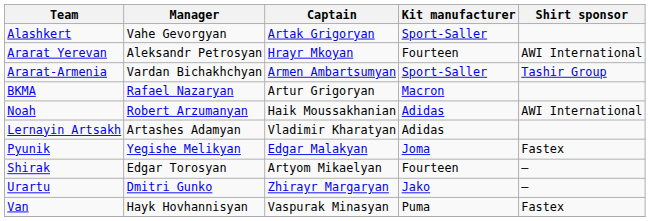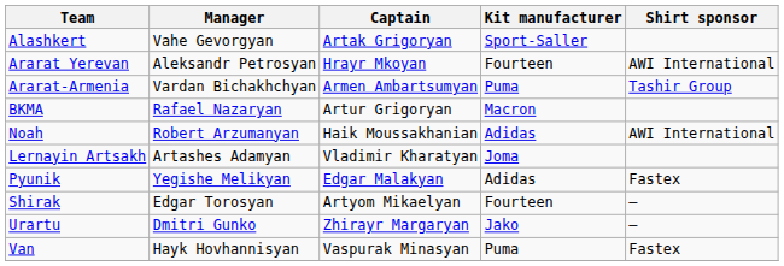 <table class="wikitable sortable" style="text-align: left;">
 <tr>
 <th>Team</th>
 <th>Manager</th>
 <th>Captain</th>
 <th>Kit manufacturer</th>
 <th>Shirt sponsor</th>
 </tr>
 <tr>
 <td><a href='#'>Alashkert</a></td>
 <td> Vahe Gevorgyan</td>
 <td> <a href='#'>Artak Grigoryan</a></td>
 <td><a href='#'>Sport-Saller</a></td>
 <td></td>
 </tr>
 <tr>
 <td><a href='#'>Ararat Yerevan</a></td>
 <td> Aleksandr Petrosyan</td>
 <td> <a href='#'>Hrayr Mkoyan</a></td>
 <td>Fourteen</td>
 <td>AWI International</td>
 </tr>
 <tr>
 <td><a href='#'>Ararat-Armenia</a></td>
 <td> Vardan Bichakhchyan</td>
 <td> <a href='#'>Armen Ambartsumyan</a></td>
-<td><a href='#'>Sport-Saller</a></td>
+<td><a href='#'>Puma</a></td>
 <td><a href='#'>Tashir Group</a></td>
 </tr>
 <tr>
 <td><a href='#'>BKMA</a></td>
 <td> <a href='#'>Rafael Nazaryan</a></td>
 <td> Artur Grigoryan</td>
 <td><a href='#'>Macron</a></td>
 <td></td>
 </tr>
 <tr>
 <td><a href='#'>Noah</a></td>
 <td> <a href='#'>Robert Arzumanyan</a></td>
 <td> Haik Moussakhanian</td>
 <td><a href='#'>Adidas</a></td>
 <td>AWI International</td>
 </tr>
 <tr>
 <td><a href='#'>Lernayin Artsakh</a></td>
 <td> Artashes Adamyan</td>
 <td> Vladimir Kharatyan</td>
-<td>Adidas</td>
+<td><a href='#'>Joma</a></td>
 <td></td>
 </tr>
 <tr>
 <td><a href='#'>Pyunik</a></td>
 <td> <a href='#'>Yegishe Melikyan</a></td>
 <td> <a href='#'>Edgar Malakyan</a></td>
-<td><a href='#'>Joma</a></td>
+<td>Adidas</td>
 <td>Fastex</td>
 </tr>
 <tr>
 <td><a href='#'>Shirak</a></td>
 <td> Edgar Torosyan</td>
 <td> Artyom Mikaelyan</td>
 <td>Fourteen</td>
 <td>–</td>
 </tr>
 <tr>
 <td><a href='#'>Urartu</a></td>
 <td> <a href='#'>Dmitri Gunko</a></td>
 <td> <a href='#'>Zhirayr Margaryan</a></td>
 <td><a href='#'>Jako</a></td>
 <td>–</td>
 </tr>
 <tr>
 <td><a href='#'>Van</a></td>
 <td> Hayk Hovhannisyan</td>
 <td> Vaspurak Minasyan</td>
 <td>Puma</td>
 <td>Fastex</td>
 </tr>
 <tr>
 </tr>
 </table>
